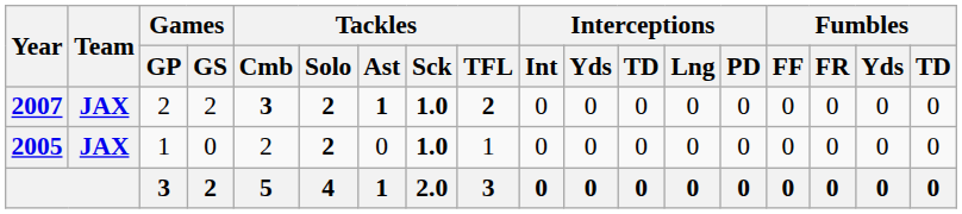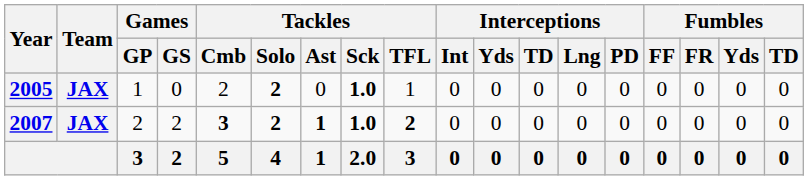 <table class="wikitable" style="text-align:center">
 <tr>
 <th rowspan="2">Year</th>
 <th rowspan="2">Team</th>
 <th colspan="2">Games</th>
 <th colspan="5">Tackles</th>
 <th colspan="5">Interceptions</th>
 <th colspan="4">Fumbles</th>
 </tr>
 <tr>
 <th>GP</th>
 <th>GS</th>
 <th>Cmb</th>
 <th>Solo</th>
 <th>Ast</th>
 <th>Sck</th>
 <th>TFL</th>
 <th>Int</th>
 <th>Yds</th>
 <th>TD</th>
 <th>Lng</th>
 <th>PD</th>
 <th>FF</th>
 <th>FR</th>
 <th>Yds</th>
 <th>TD</th>
 </tr>
 <tr>
-<th><a href='#'>2007</a></th>
+<th><a href='#'>2005</a></th>
 <th><a href='#'>JAX</a></th>
+<td>1</td>
+<td>0</td>
 <td>2</td>
-<td>2</td>
-<td><strong>3</strong></td>
 <td><strong>2</strong></td>
-<td><strong>1</strong></td>
+<td>0</td>
 <td><strong>1.0</strong></td>
-<td><strong>2</strong></td>
+<td>1</td>
 <td>0</td>
 <td>0</td>
 <td>0</td>
 <td>0</td>
 <td>0</td>
 <td>0</td>
 <td>0</td>
 <td>0</td>
 <td>0</td>
 </tr>
 <tr>
-<th><a href='#'>2005</a></th>
+<th><a href='#'>2007</a></th>
 <th><a href='#'>JAX</a></th>
-<td>1</td>
-<td>0</td>
 <td>2</td>
+<td>2</td>
+<td><strong>3</strong></td>
 <td><strong>2</strong></td>
-<td>0</td>
+<td><strong>1</strong></td>
 <td><strong>1.0</strong></td>
-<td>1</td>
+<td><strong>2</strong></td>
 <td>0</td>
 <td>0</td>
 <td>0</td>
 <td>0</td>
 <td>0</td>
 <td>0</td>
 <td>0</td>
 <td>0</td>
 <td>0</td>
 </tr>
 <tr>
 <th colspan="2"></th>
 <th>3</th>
 <th>2</th>
 <th>5</th>
 <th>4</th>
 <th>1</th>
 <th>2.0</th>
 <th>3</th>
 <th>0</th>
 <th>0</th>
 <th>0</th>
 <th>0</th>
 <th>0</th>
 <th>0</th>
 <th>0</th>
 <th>0</th>
 <th>0</th>
 </tr>
 </table>
